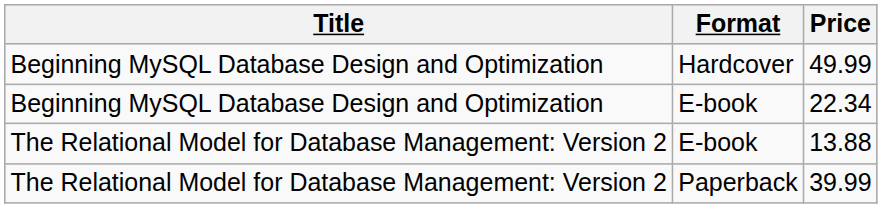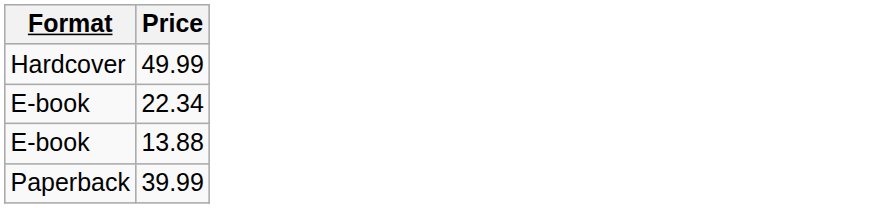 <table class="wikitable">
 <tr>
-<th><u>Title</u></th>
 <th><u>Format</u></th>
 <th>Price</th>
 </tr>
 <tr>
-<td>Beginning MySQL Database Design and Optimization</td>
 <td>Hardcover</td>
 <td>49.99</td>
 </tr>
 <tr>
-<td>Beginning MySQL Database Design and Optimization</td>
 <td>E-book</td>
 <td>22.34</td>
 </tr>
 <tr>
-<td>The Relational Model for Database Management: Version 2</td>
 <td>E-book</td>
 <td>13.88</td>
 </tr>
 <tr>
-<td>The Relational Model for Database Management: Version 2</td>
 <td>Paperback</td>
 <td>39.99</td>
 </tr>
 </table>
